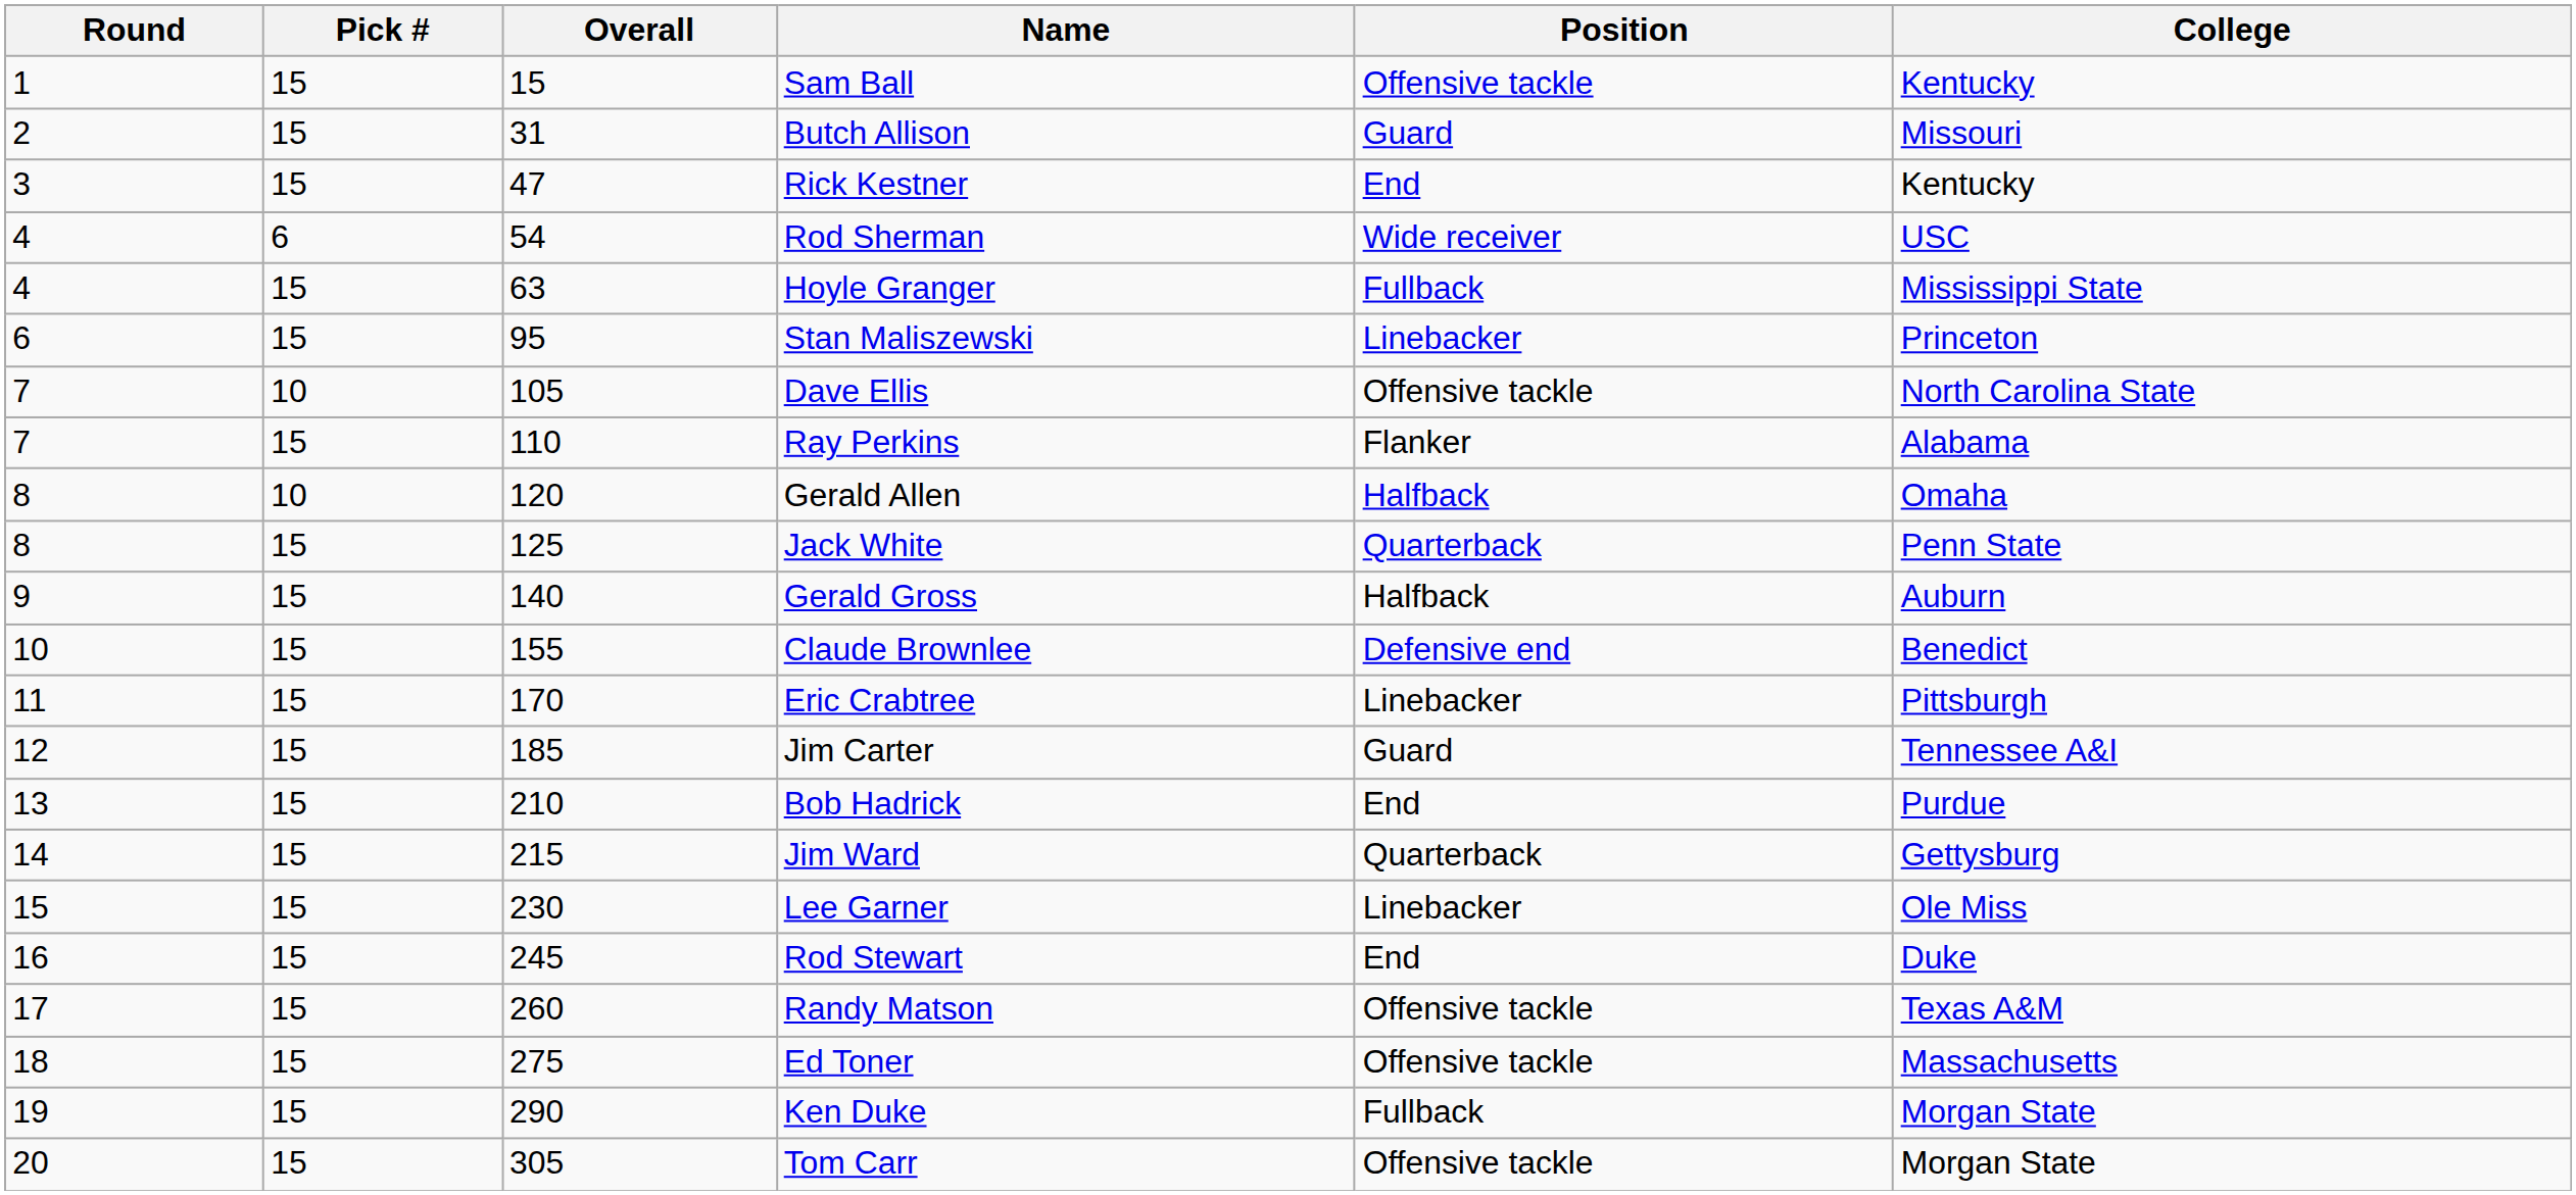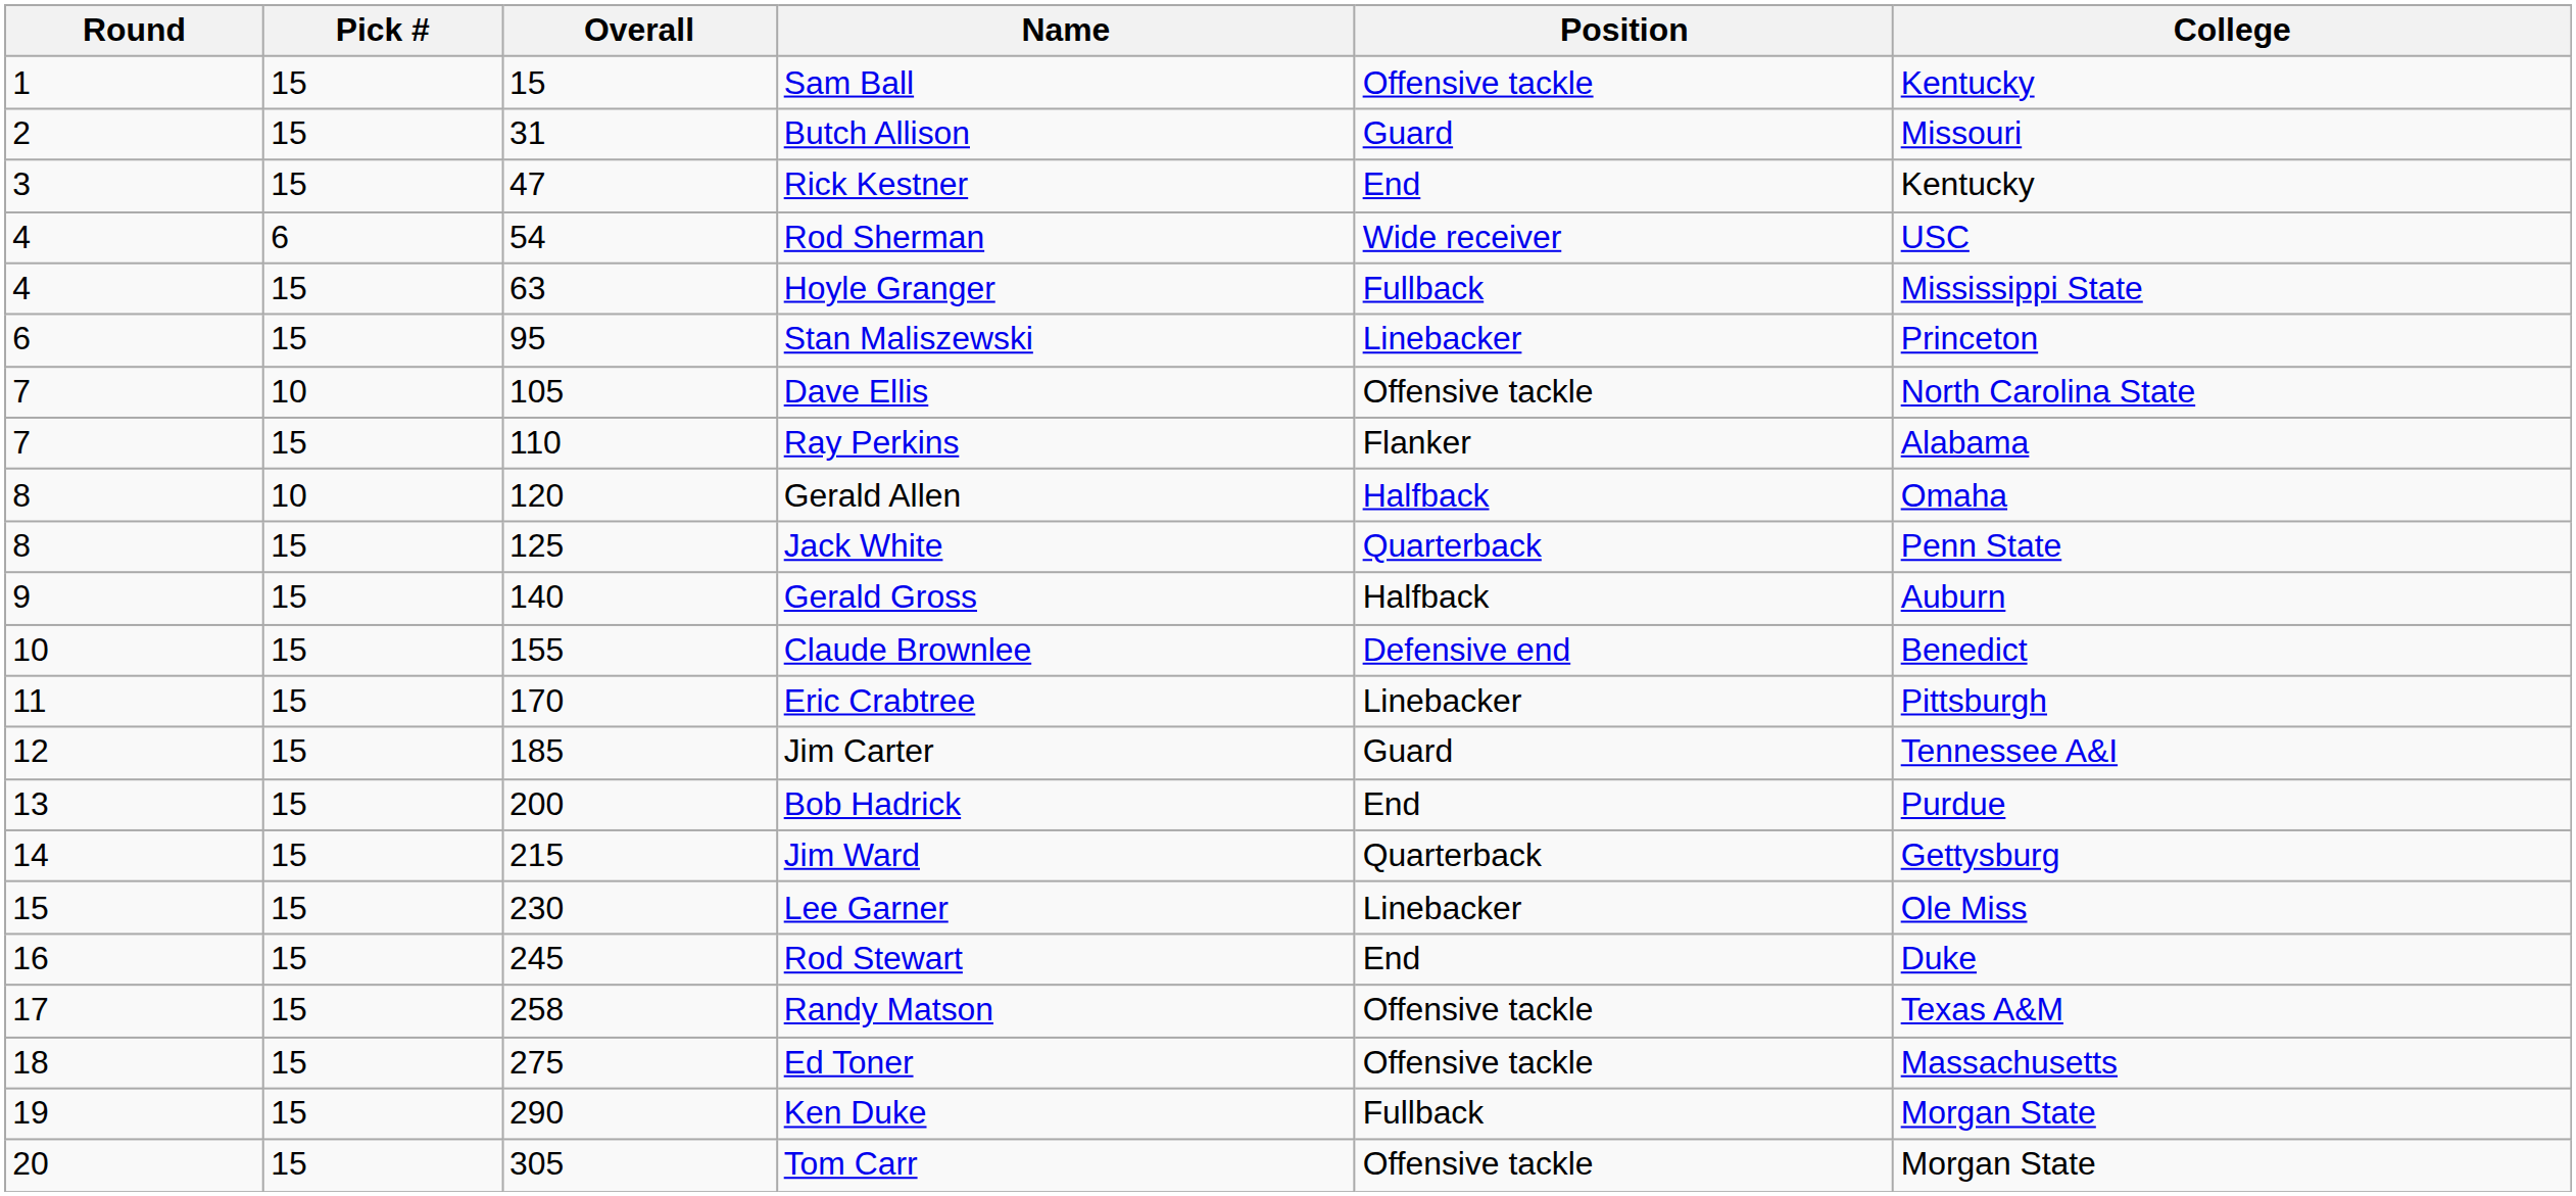 <table class="wikitable sortable sortable" style="width: 100%">
 <tr>
 <th>Round</th>
 <th>Pick #</th>
 <th>Overall</th>
 <th>Name</th>
 <th>Position</th>
 <th>College</th>
 </tr>
 <tr>
 <td>1</td>
 <td>15</td>
 <td>15</td>
 <td><a href='#'>Sam Ball</a></td>
 <td><a href='#'>Offensive tackle</a></td>
 <td><a href='#'>Kentucky</a></td>
 </tr>
 <tr>
 <td>2</td>
 <td>15</td>
 <td>31</td>
 <td><a href='#'>Butch Allison</a></td>
 <td><a href='#'>Guard</a></td>
 <td><a href='#'>Missouri</a></td>
 </tr>
 <tr>
 <td>3</td>
 <td>15</td>
 <td>47</td>
 <td><a href='#'>Rick Kestner</a></td>
 <td><a href='#'>End</a></td>
 <td>Kentucky</td>
 </tr>
 <tr>
 <td>4</td>
 <td>6</td>
 <td>54</td>
 <td><a href='#'>Rod Sherman</a></td>
 <td><a href='#'>Wide receiver</a></td>
 <td><a href='#'>USC</a></td>
 </tr>
 <tr>
 <td>4</td>
 <td>15</td>
 <td>63</td>
 <td><a href='#'>Hoyle Granger</a></td>
 <td><a href='#'>Fullback</a></td>
 <td><a href='#'>Mississippi State</a></td>
 </tr>
 <tr>
 <td>6</td>
 <td>15</td>
 <td>95</td>
 <td><a href='#'>Stan Maliszewski</a></td>
 <td><a href='#'>Linebacker</a></td>
 <td><a href='#'>Princeton</a></td>
 </tr>
 <tr>
 <td>7</td>
 <td>10</td>
 <td>105</td>
 <td><a href='#'>Dave Ellis</a></td>
 <td>Offensive tackle</td>
 <td><a href='#'>North Carolina State</a></td>
 </tr>
 <tr>
 <td>7</td>
 <td>15</td>
 <td>110</td>
 <td><a href='#'>Ray Perkins</a></td>
 <td>Flanker</td>
 <td><a href='#'>Alabama</a></td>
 </tr>
 <tr>
 <td>8</td>
 <td>10</td>
 <td>120</td>
 <td>Gerald Allen</td>
 <td><a href='#'>Halfback</a></td>
 <td><a href='#'>Omaha</a></td>
 </tr>
 <tr>
 <td>8</td>
 <td>15</td>
 <td>125</td>
 <td><a href='#'>Jack White</a></td>
 <td><a href='#'>Quarterback</a></td>
 <td><a href='#'>Penn State</a></td>
 </tr>
 <tr>
 <td>9</td>
 <td>15</td>
 <td>140</td>
 <td><a href='#'>Gerald Gross</a></td>
 <td>Halfback</td>
 <td><a href='#'>Auburn</a></td>
 </tr>
 <tr>
 <td>10</td>
 <td>15</td>
 <td>155</td>
 <td><a href='#'>Claude Brownlee</a></td>
 <td><a href='#'>Defensive end</a></td>
 <td><a href='#'>Benedict</a></td>
 </tr>
 <tr>
 <td>11</td>
 <td>15</td>
 <td>170</td>
 <td><a href='#'>Eric Crabtree</a></td>
 <td>Linebacker</td>
 <td><a href='#'>Pittsburgh</a></td>
 </tr>
 <tr>
 <td>12</td>
 <td>15</td>
 <td>185</td>
 <td>Jim Carter</td>
 <td>Guard</td>
 <td><a href='#'>Tennessee A&I</a></td>
 </tr>
 <tr>
 <td>13</td>
 <td>15</td>
-<td>210</td>
+<td>200</td>
 <td><a href='#'>Bob Hadrick</a></td>
 <td>End</td>
 <td><a href='#'>Purdue</a></td>
 </tr>
 <tr>
 <td>14</td>
 <td>15</td>
 <td>215</td>
 <td><a href='#'>Jim Ward</a></td>
 <td>Quarterback</td>
 <td><a href='#'>Gettysburg</a></td>
 </tr>
 <tr>
 <td>15</td>
 <td>15</td>
 <td>230</td>
 <td><a href='#'>Lee Garner</a></td>
 <td>Linebacker</td>
 <td><a href='#'>Ole Miss</a></td>
 </tr>
 <tr>
 <td>16</td>
 <td>15</td>
 <td>245</td>
 <td><a href='#'>Rod Stewart</a></td>
 <td>End</td>
 <td><a href='#'>Duke</a></td>
 </tr>
 <tr>
 <td>17</td>
 <td>15</td>
-<td>260</td>
+<td>258</td>
 <td><a href='#'>Randy Matson</a></td>
 <td>Offensive tackle</td>
 <td><a href='#'>Texas A&M</a></td>
 </tr>
 <tr>
 <td>18</td>
 <td>15</td>
 <td>275</td>
 <td><a href='#'>Ed Toner</a></td>
 <td>Offensive tackle</td>
 <td><a href='#'>Massachusetts</a></td>
 </tr>
 <tr>
 <td>19</td>
 <td>15</td>
 <td>290</td>
 <td><a href='#'>Ken Duke</a></td>
 <td>Fullback</td>
 <td><a href='#'>Morgan State</a></td>
 </tr>
 <tr>
 <td>20</td>
 <td>15</td>
 <td>305</td>
 <td><a href='#'>Tom Carr</a></td>
 <td>Offensive tackle</td>
 <td>Morgan State</td>
 </tr>
 </table>
